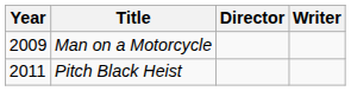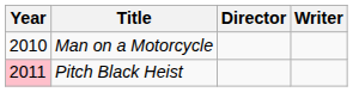 <table class="wikitable">
 <tr>
 <th>Year</th>
 <th>Title</th>
 <th>Director</th>
 <th>Writer</th>
 </tr>
 <tr>
-<td>2009</td>
+<td>2010</td>
 <td><em>Man on a Motorcycle</em></td>
 <td></td>
 <td></td>
 </tr>
 <tr>
-<td>2011</td>
+<td style="background: pink;">2011</td>
 <td><em>Pitch Black Heist</em></td>
 <td></td>
 <td></td>
 </tr>
 </table>
